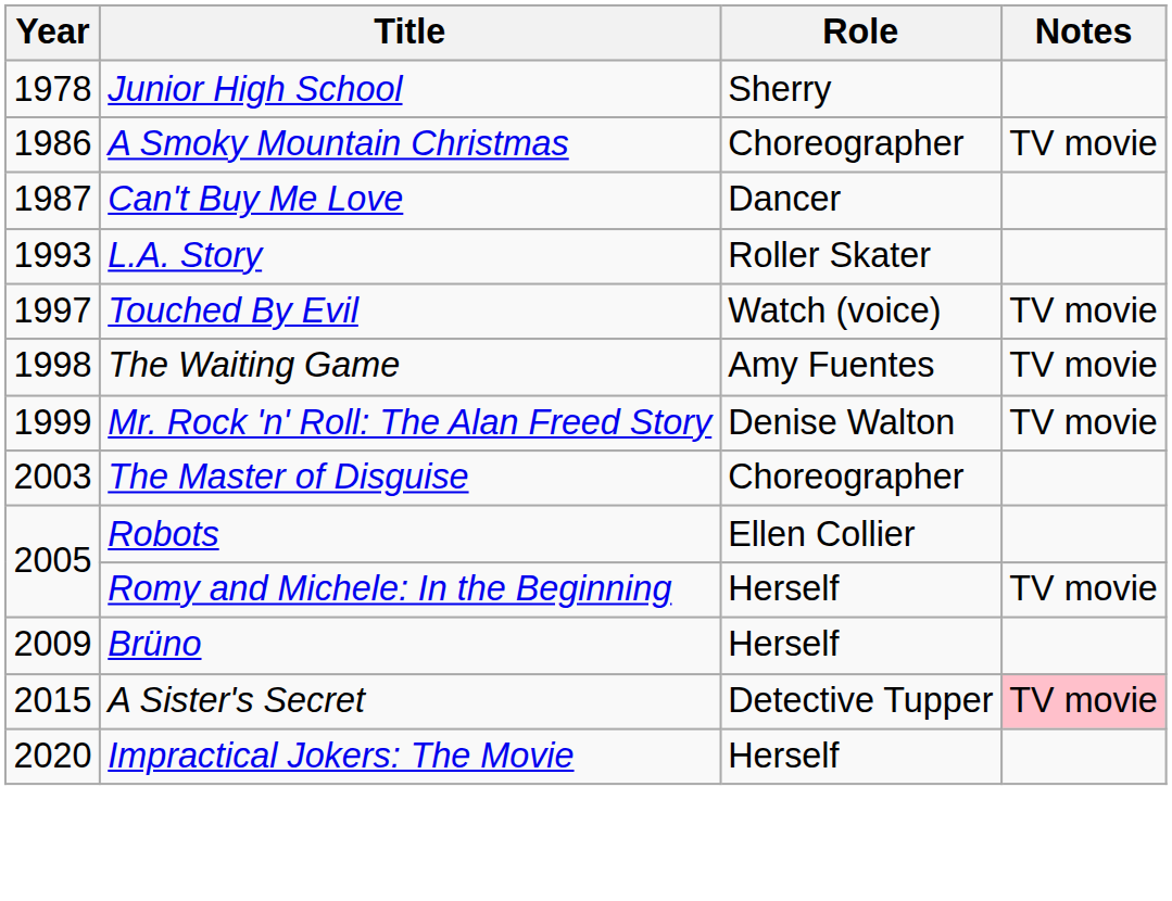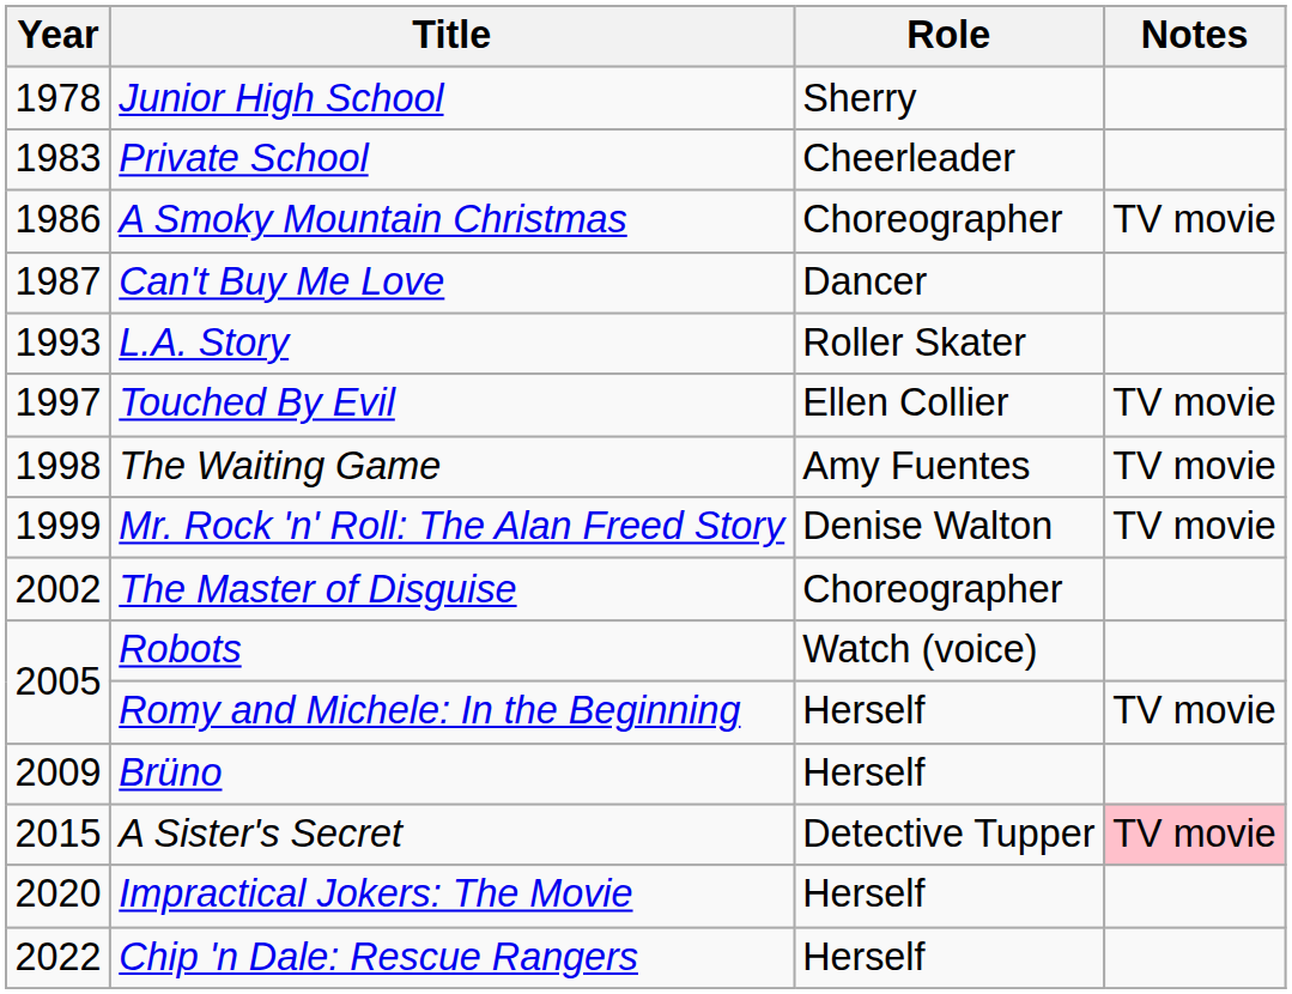 <table class="wikitable sortable">
 <tr>
 <th>Year</th>
 <th>Title</th>
 <th>Role</th>
 <th>Notes</th>
 </tr>
 <tr>
 <td>1978</td>
 <td><em><a href='#'>Junior High School</a></em></td>
 <td>Sherry</td>
+<td></td>
+</tr>
+<tr>
+<td>1983</td>
+<td><em><a href='#'>Private School</a></em></td>
+<td>Cheerleader</td>
 <td></td>
 </tr>
 <tr>
 <td>1986</td>
 <td><em><a href='#'>A Smoky Mountain Christmas</a></em></td>
 <td>Choreographer</td>
 <td>TV movie</td>
 </tr>
 <tr>
 <td>1987</td>
 <td><em><a href='#'>Can't Buy Me Love</a></em></td>
 <td>Dancer</td>
 <td></td>
 </tr>
 <tr>
 <td>1993</td>
 <td><em><a href='#'>L.A. Story</a></em></td>
 <td>Roller Skater</td>
 <td></td>
 </tr>
 <tr>
 <td>1997</td>
 <td><em><a href='#'>Touched By Evil</a></em></td>
-<td>Watch (voice)</td>
+<td>Ellen Collier</td>
 <td>TV movie</td>
 </tr>
 <tr>
 <td>1998</td>
 <td><em>The Waiting Game</em></td>
 <td>Amy Fuentes</td>
 <td>TV movie</td>
 </tr>
 <tr>
 <td>1999</td>
 <td><em><a href='#'>Mr. Rock 'n' Roll: The Alan Freed Story</a></em></td>
 <td>Denise Walton</td>
 <td>TV movie</td>
 </tr>
 <tr>
-<td>2003</td>
+<td>2002</td>
 <td><em><a href='#'>The Master of Disguise</a></em></td>
 <td>Choreographer</td>
 <td></td>
 </tr>
 <tr>
 <td rowspan=2>2005</td>
 <td><em><a href='#'>Robots</a></em></td>
-<td>Ellen Collier</td>
+<td>Watch (voice)</td>
 <td></td>
 </tr>
 <tr>
 <td><em><a href='#'>Romy and Michele: In the Beginning</a></em></td>
 <td>Herself</td>
 <td>TV movie</td>
 </tr>
 <tr>
 <td>2009</td>
 <td><em><a href='#'>Brüno</a></em></td>
 <td>Herself</td>
 <td></td>
 </tr>
 <tr>
 <td>2015</td>
 <td><em>A Sister's Secret</em></td>
 <td>Detective Tupper</td>
 <td style="background: pink;">TV movie</td>
 </tr>
 <tr>
 <td>2020</td>
 <td><em><a href='#'>Impractical Jokers: The Movie</a></em></td>
 <td>Herself</td>
 <td></td>
 </tr>
+<tr>
+<td>2022</td>
+<td><em><a href='#'>Chip 'n Dale: Rescue Rangers</a></em></td>
+<td>Herself</td>
+<td></td>
+</tr>
 </table>
